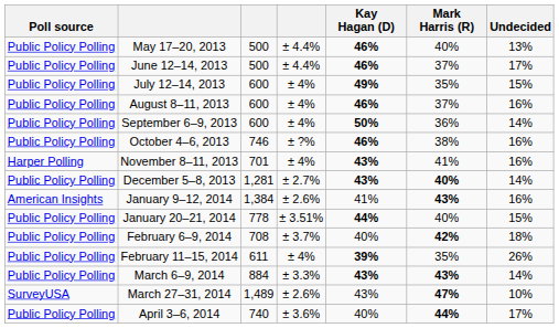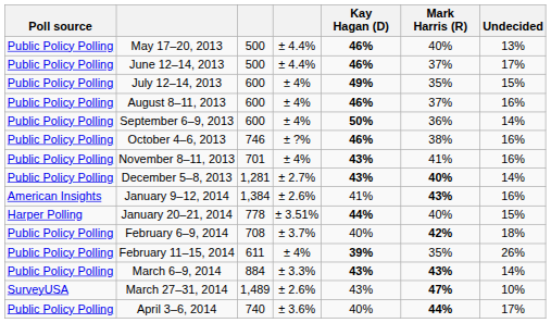 <table class="wikitable" style="text-align:center">
 <tr valign= bottom>
 <th>Poll source</th>
 <th></th>
 <th></th>
 <th></th>
 <th style="width:100px;">Kay<br>Hagan (D)</th>
 <th style="width:100px;">Mark<br>Harris (R)</th>
 <th>Undecided</th>
 </tr>
 <tr>
 <td align=left><a href='#'>Public Policy Polling</a></td>
 <td>May 17–20, 2013</td>
 <td>500</td>
 <td>± 4.4%</td>
 <td><strong>46%</strong></td>
 <td>40%</td>
 <td>13%</td>
 </tr>
 <tr>
 <td align=left><a href='#'>Public Policy Polling</a></td>
 <td>June 12–14, 2013</td>
 <td>500</td>
 <td>± 4.4%</td>
 <td><strong>46%</strong></td>
 <td>37%</td>
 <td>17%</td>
 </tr>
 <tr>
 <td align=left><a href='#'>Public Policy Polling</a></td>
 <td>July 12–14, 2013</td>
 <td>600</td>
 <td>± 4%</td>
 <td><strong>49%</strong></td>
 <td>35%</td>
 <td>15%</td>
 </tr>
 <tr>
 <td align=left><a href='#'>Public Policy Polling</a></td>
 <td>August 8–11, 2013</td>
 <td>600</td>
 <td>± 4%</td>
 <td><strong>46%</strong></td>
 <td>37%</td>
 <td>16%</td>
 </tr>
 <tr>
 <td align=left><a href='#'>Public Policy Polling</a></td>
 <td>September 6–9, 2013</td>
 <td>600</td>
 <td>± 4%</td>
 <td><strong>50%</strong></td>
 <td>36%</td>
 <td>14%</td>
 </tr>
 <tr>
 <td align=left><a href='#'>Public Policy Polling</a></td>
 <td>October 4–6, 2013</td>
 <td>746</td>
 <td>± ?%</td>
 <td><strong>46%</strong></td>
 <td>38%</td>
 <td>16%</td>
 </tr>
 <tr>
-<td align=left><a href='#'>Harper Polling</a></td>
+<td align=left><a href='#'>Public Policy Polling</a></td>
 <td>November 8–11, 2013</td>
 <td>701</td>
 <td>± 4%</td>
 <td><strong>43%</strong></td>
 <td>41%</td>
 <td>16%</td>
 </tr>
 <tr>
 <td align=left><a href='#'>Public Policy Polling</a></td>
 <td>December 5–8, 2013</td>
 <td>1,281</td>
 <td>± 2.7%</td>
 <td><strong>43%</strong></td>
 <td><strong>40%</strong></td>
 <td>14%</td>
 </tr>
 <tr>
 <td align=left><a href='#'>American Insights</a></td>
 <td>January 9–12, 2014</td>
 <td>1,384</td>
 <td>± 2.6%</td>
 <td>41%</td>
 <td><strong>43%</strong></td>
 <td>16%</td>
 </tr>
 <tr>
-<td align=left><a href='#'>Public Policy Polling</a></td>
+<td align=left><a href='#'>Harper Polling</a></td>
 <td>January 20–21, 2014</td>
 <td>778</td>
 <td>± 3.51%</td>
 <td><strong>44%</strong></td>
 <td>40%</td>
 <td>15%</td>
 </tr>
 <tr>
 <td align=left><a href='#'>Public Policy Polling</a></td>
 <td>February 6–9, 2014</td>
 <td>708</td>
 <td>± 3.7%</td>
 <td>40%</td>
 <td><strong>42%</strong></td>
 <td>18%</td>
 </tr>
 <tr>
 <td align=left><a href='#'>Public Policy Polling</a></td>
 <td>February 11–15, 2014</td>
 <td>611</td>
 <td>± 4%</td>
 <td><strong>39%</strong></td>
 <td>35%</td>
 <td>26%</td>
 </tr>
 <tr>
 <td align=left><a href='#'>Public Policy Polling</a></td>
 <td>March 6–9, 2014</td>
 <td>884</td>
 <td>± 3.3%</td>
 <td><strong>43%</strong></td>
 <td><strong>43%</strong></td>
 <td>14%</td>
 </tr>
 <tr>
 <td align=left><a href='#'>SurveyUSA</a></td>
 <td>March 27–31, 2014</td>
 <td>1,489</td>
 <td>± 2.6%</td>
 <td>43%</td>
 <td><strong>47%</strong></td>
 <td>10%</td>
 </tr>
 <tr>
 <td align=left><a href='#'>Public Policy Polling</a></td>
 <td>April 3–6, 2014</td>
 <td>740</td>
 <td>± 3.6%</td>
 <td>40%</td>
 <td><strong>44%</strong></td>
 <td>17%</td>
 </tr>
 </table>
